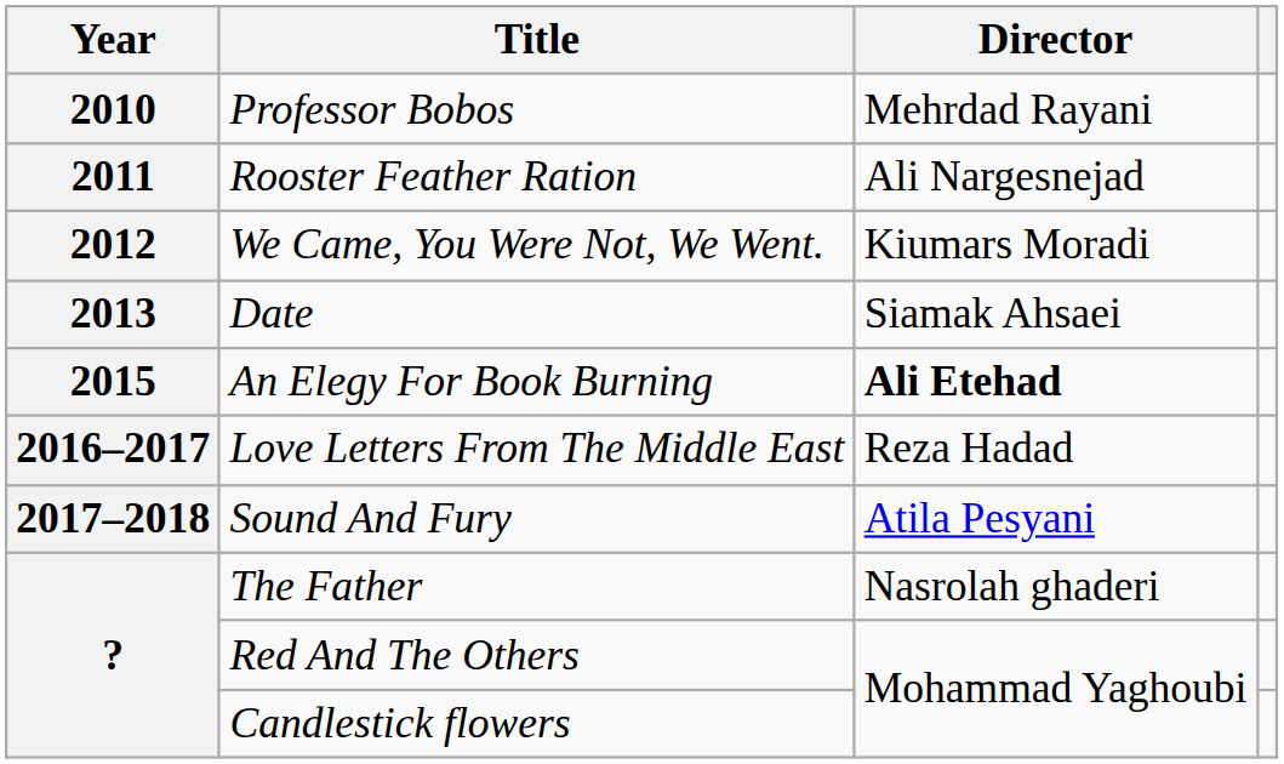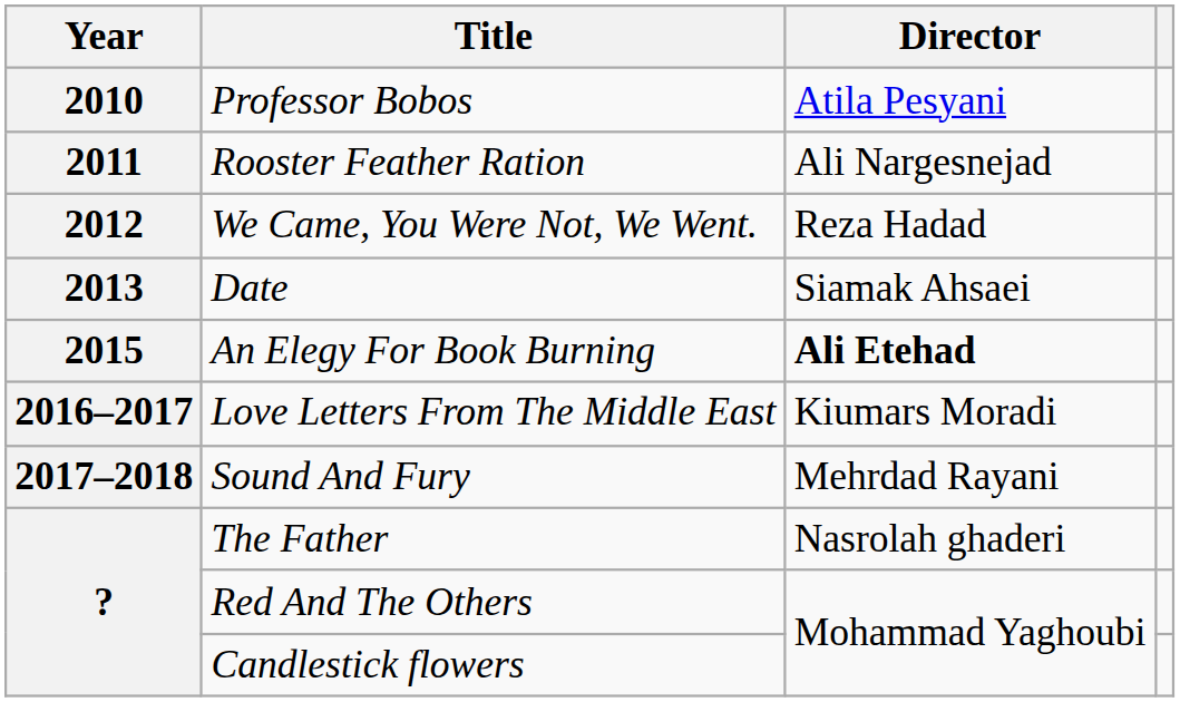 <table class="wikitable sortable plainrowheaders">
 <tr>
 <th scope="col">Year</th>
 <th scope="col">Title</th>
 <th scope="col">Director</th>
 <th scope="col" class="unsortable"></th>
 </tr>
 <tr>
 <th scope="row">2010</th>
 <td><em>Professor Bobos</em></td>
-<td>Mehrdad Rayani</td>
+<td><a href='#'>Atila Pesyani</a></td>
 <td></td>
 </tr>
 <tr>
 <th scope="row">2011</th>
 <td><em>Rooster Feather Ration</em></td>
 <td>Ali Nargesnejad</td>
 <td></td>
 </tr>
 <tr>
 <th scope="row">2012</th>
 <td><em>We Came, You Were Not, We Went.</em></td>
-<td>Kiumars Moradi</td>
+<td>Reza Hadad</td>
 <td></td>
 </tr>
 <tr>
 <th scope="row">2013</th>
 <td><em>Date</em></td>
 <td>Siamak Ahsaei</td>
 <td></td>
 </tr>
 <tr>
 <th scope="row">2015</th>
 <td><em>An Elegy For Book Burning</em></td>
 <td><strong>Ali Etehad</strong></td>
 <td></td>
 </tr>
 <tr>
 <th scope="row">2016–2017</th>
 <td><em>Love Letters From The Middle East</em></td>
-<td>Reza Hadad</td>
+<td>Kiumars Moradi</td>
 <td></td>
 </tr>
 <tr>
 <th scope="row">2017–2018</th>
 <td><em>Sound And Fury</em></td>
-<td><a href='#'>Atila Pesyani</a></td>
+<td>Mehrdad Rayani</td>
 <td></td>
 </tr>
 <tr>
 <th scope="row"  rowspan="3">?</th>
 <td><em>The Father</em></td>
 <td>Nasrolah ghaderi</td>
 <td></td>
 </tr>
 <tr>
 <td><em>Red And The Others</em></td>
 <td rowspan="2">Mohammad Yaghoubi</td>
 <td></td>
 </tr>
 <tr>
 <td><em>Candlestick flowers</em></td>
 <td></td>
 </tr>
 </table>
